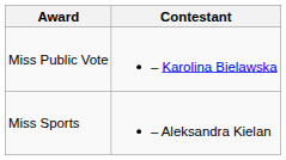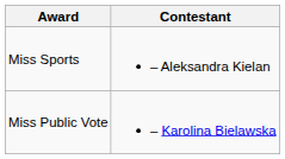 <table class="wikitable unsortable" style="font-size:95%;">
 <tr>
 <th>Award</th>
 <th>Contestant</th>
 </tr>
 <tr>
+<td>Miss Sports</td>
+<td><br><ul><li> – Aleksandra Kielan</li></ul></td>
+</tr>
+<tr>
 <td>Miss Public Vote</td>
 <td><br><ul><li> – <a href='#'>Karolina Bielawska</a></li></ul></td>
 </tr>
-<tr>
-<td>Miss Sports</td>
-<td><br><ul><li> – Aleksandra Kielan</li></ul></td>
-</tr>
 </table>
